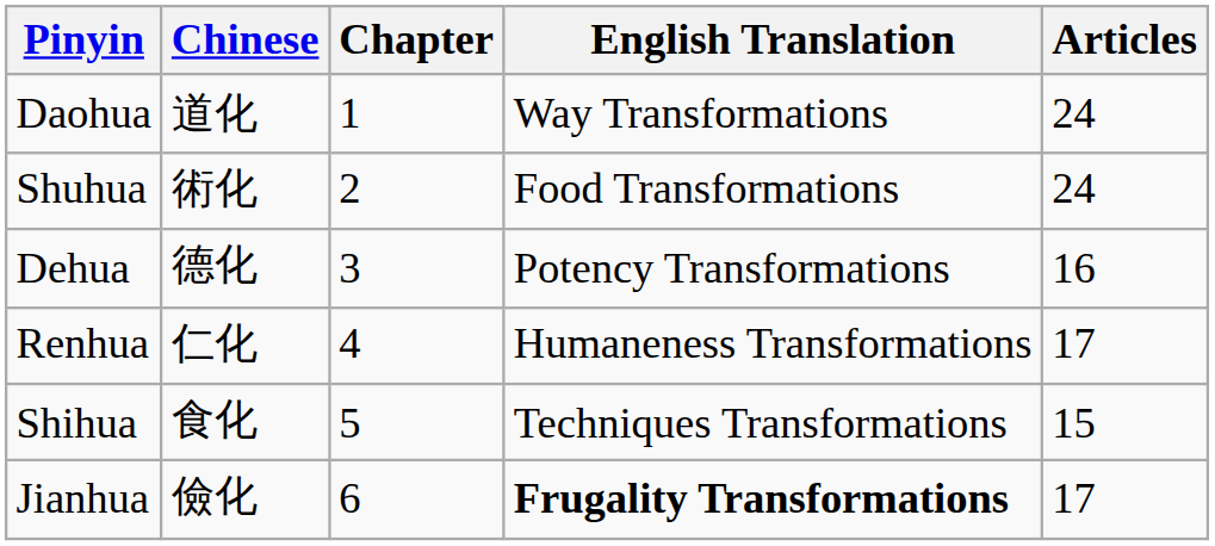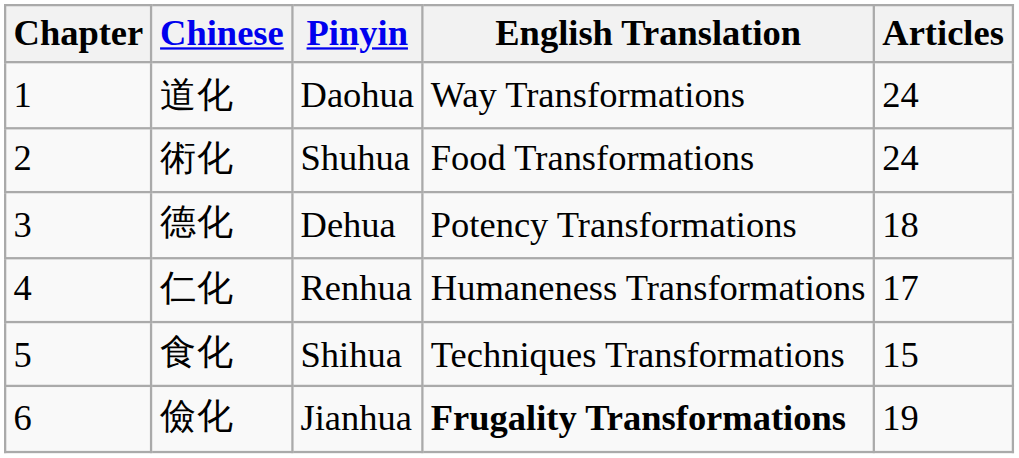 <table class="wikitable">
 <tr>
+<th>Chapter</th>
+<th><a href='#'>Chinese</a></th>
 <th><a href='#'>Pinyin</a></th>
-<th><a href='#'>Chinese</a></th>
-<th>Chapter</th>
 <th>English Translation</th>
 <th>Articles</th>
 </tr>
 <tr>
+<td>1</td>
+<td>道化</td>
 <td>Daohua</td>
-<td>道化</td>
-<td>1</td>
 <td>Way Transformations</td>
 <td>24</td>
 </tr>
 <tr>
+<td>2</td>
+<td>術化</td>
 <td>Shuhua</td>
-<td>術化</td>
-<td>2</td>
 <td>Food Transformations</td>
 <td>24</td>
 </tr>
 <tr>
+<td>3</td>
+<td>德化</td>
 <td>Dehua</td>
-<td>德化</td>
-<td>3</td>
 <td>Potency Transformations</td>
-<td>16</td>
+<td>18</td>
 </tr>
 <tr>
+<td>4</td>
+<td>仁化</td>
 <td>Renhua</td>
-<td>仁化</td>
-<td>4</td>
 <td>Humaneness Transformations</td>
 <td>17</td>
 </tr>
 <tr>
+<td>5</td>
+<td>食化</td>
 <td>Shihua</td>
-<td>食化</td>
-<td>5</td>
 <td>Techniques Transformations</td>
 <td>15</td>
 </tr>
 <tr>
+<td>6</td>
+<td>儉化</td>
 <td>Jianhua</td>
-<td>儉化</td>
-<td>6</td>
 <td><strong>Frugality Transformations</strong></td>
-<td>17</td>
+<td>19</td>
 </tr>
 </table>
